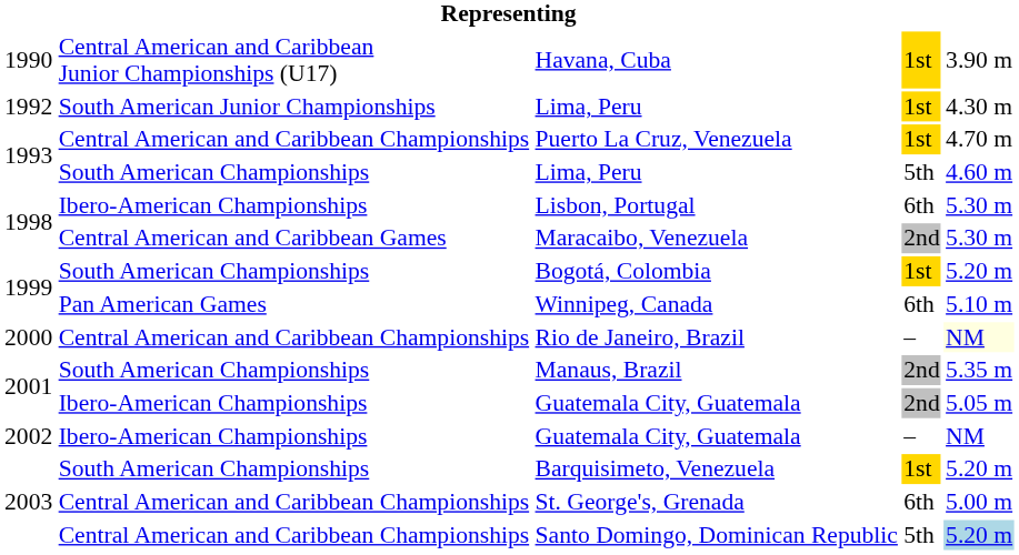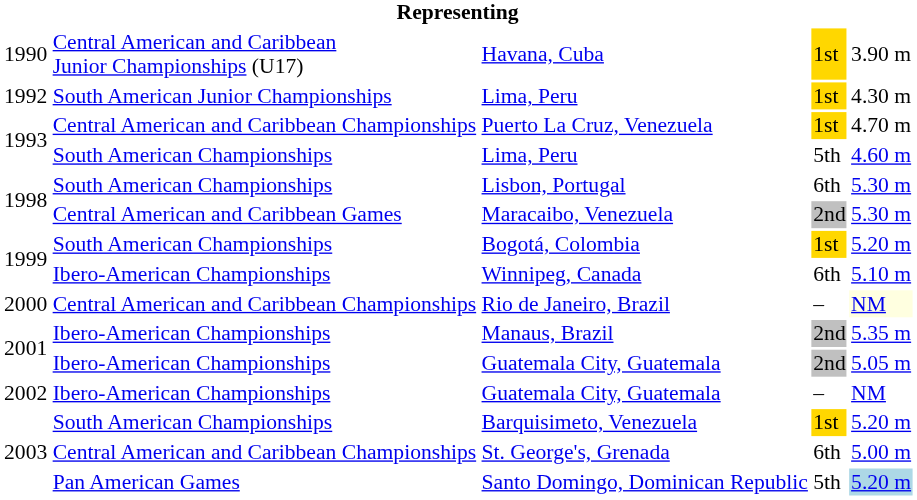 <table>
 <tr>
 <th colspan="6">Representing </th>
 </tr>
 <tr>
 <td>1990</td>
 <td><a href='#'>Central American and Caribbean<br>Junior Championships</a> (U17)</td>
 <td><a href='#'>Havana, Cuba</a></td>
 <td bgcolor=gold>1st</td>
 <td>3.90 m</td>
 </tr>
 <tr>
 <td>1992</td>
 <td><a href='#'>South American Junior Championships</a></td>
 <td><a href='#'>Lima, Peru</a></td>
 <td bgcolor=gold>1st</td>
 <td>4.30 m</td>
 </tr>
 <tr>
 <td rowspan=2>1993</td>
 <td><a href='#'>Central American and Caribbean Championships</a></td>
 <td><a href='#'>Puerto La Cruz, Venezuela</a></td>
 <td bgcolor=gold>1st</td>
 <td>4.70 m</td>
 </tr>
 <tr>
 <td><a href='#'>South American Championships</a></td>
 <td><a href='#'>Lima, Peru</a></td>
 <td>5th</td>
 <td><a href='#'>4.60 m</a></td>
 </tr>
 <tr>
 <td rowspan=2>1998</td>
-<td><a href='#'>Ibero-American Championships</a></td>
+<td><a href='#'>South American Championships</a></td>
 <td><a href='#'>Lisbon, Portugal</a></td>
 <td>6th</td>
 <td><a href='#'>5.30 m</a></td>
 </tr>
 <tr>
 <td><a href='#'>Central American and Caribbean Games</a></td>
 <td><a href='#'>Maracaibo, Venezuela</a></td>
 <td bgcolor=silver>2nd</td>
 <td><a href='#'>5.30 m</a></td>
 </tr>
 <tr>
 <td rowspan=2>1999</td>
 <td><a href='#'>South American Championships</a></td>
 <td><a href='#'>Bogotá, Colombia</a></td>
 <td bgcolor=gold>1st</td>
 <td><a href='#'>5.20 m</a></td>
 </tr>
 <tr>
-<td><a href='#'>Pan American Games</a></td>
+<td><a href='#'>Ibero-American Championships</a></td>
 <td><a href='#'>Winnipeg, Canada</a></td>
 <td>6th</td>
 <td><a href='#'>5.10 m</a></td>
 </tr>
 <tr>
 <td>2000</td>
 <td><a href='#'>Central American and Caribbean Championships</a></td>
 <td><a href='#'>Rio de Janeiro, Brazil</a></td>
 <td>–</td>
 <td style="background: lightyellow;"><a href='#'>NM</a></td>
 </tr>
 <tr>
 <td rowspan=2>2001</td>
-<td><a href='#'>South American Championships</a></td>
+<td><a href='#'>Ibero-American Championships</a></td>
 <td><a href='#'>Manaus, Brazil</a></td>
 <td bgcolor=silver>2nd</td>
 <td><a href='#'>5.35 m</a></td>
 </tr>
 <tr>
 <td><a href='#'>Ibero-American Championships</a></td>
 <td><a href='#'>Guatemala City, Guatemala</a></td>
 <td bgcolor=silver>2nd</td>
 <td><a href='#'>5.05 m</a></td>
 </tr>
 <tr>
 <td>2002</td>
 <td><a href='#'>Ibero-American Championships</a></td>
 <td><a href='#'>Guatemala City, Guatemala</a></td>
 <td>–</td>
 <td><a href='#'>NM</a></td>
 </tr>
 <tr>
 <td rowspan=3>2003</td>
 <td><a href='#'>South American Championships</a></td>
 <td><a href='#'>Barquisimeto, Venezuela</a></td>
 <td bgcolor=gold>1st</td>
 <td><a href='#'>5.20 m</a></td>
 </tr>
 <tr>
 <td><a href='#'>Central American and Caribbean Championships</a></td>
 <td><a href='#'>St. George's, Grenada</a></td>
 <td>6th</td>
 <td><a href='#'>5.00 m</a></td>
 </tr>
 <tr>
-<td><a href='#'>Central American and Caribbean Championships</a></td>
+<td><a href='#'>Pan American Games</a></td>
 <td><a href='#'>Santo Domingo, Dominican Republic</a></td>
 <td>5th</td>
 <td style="background: lightblue;"><a href='#'>5.20 m</a></td>
 </tr>
 </table>
